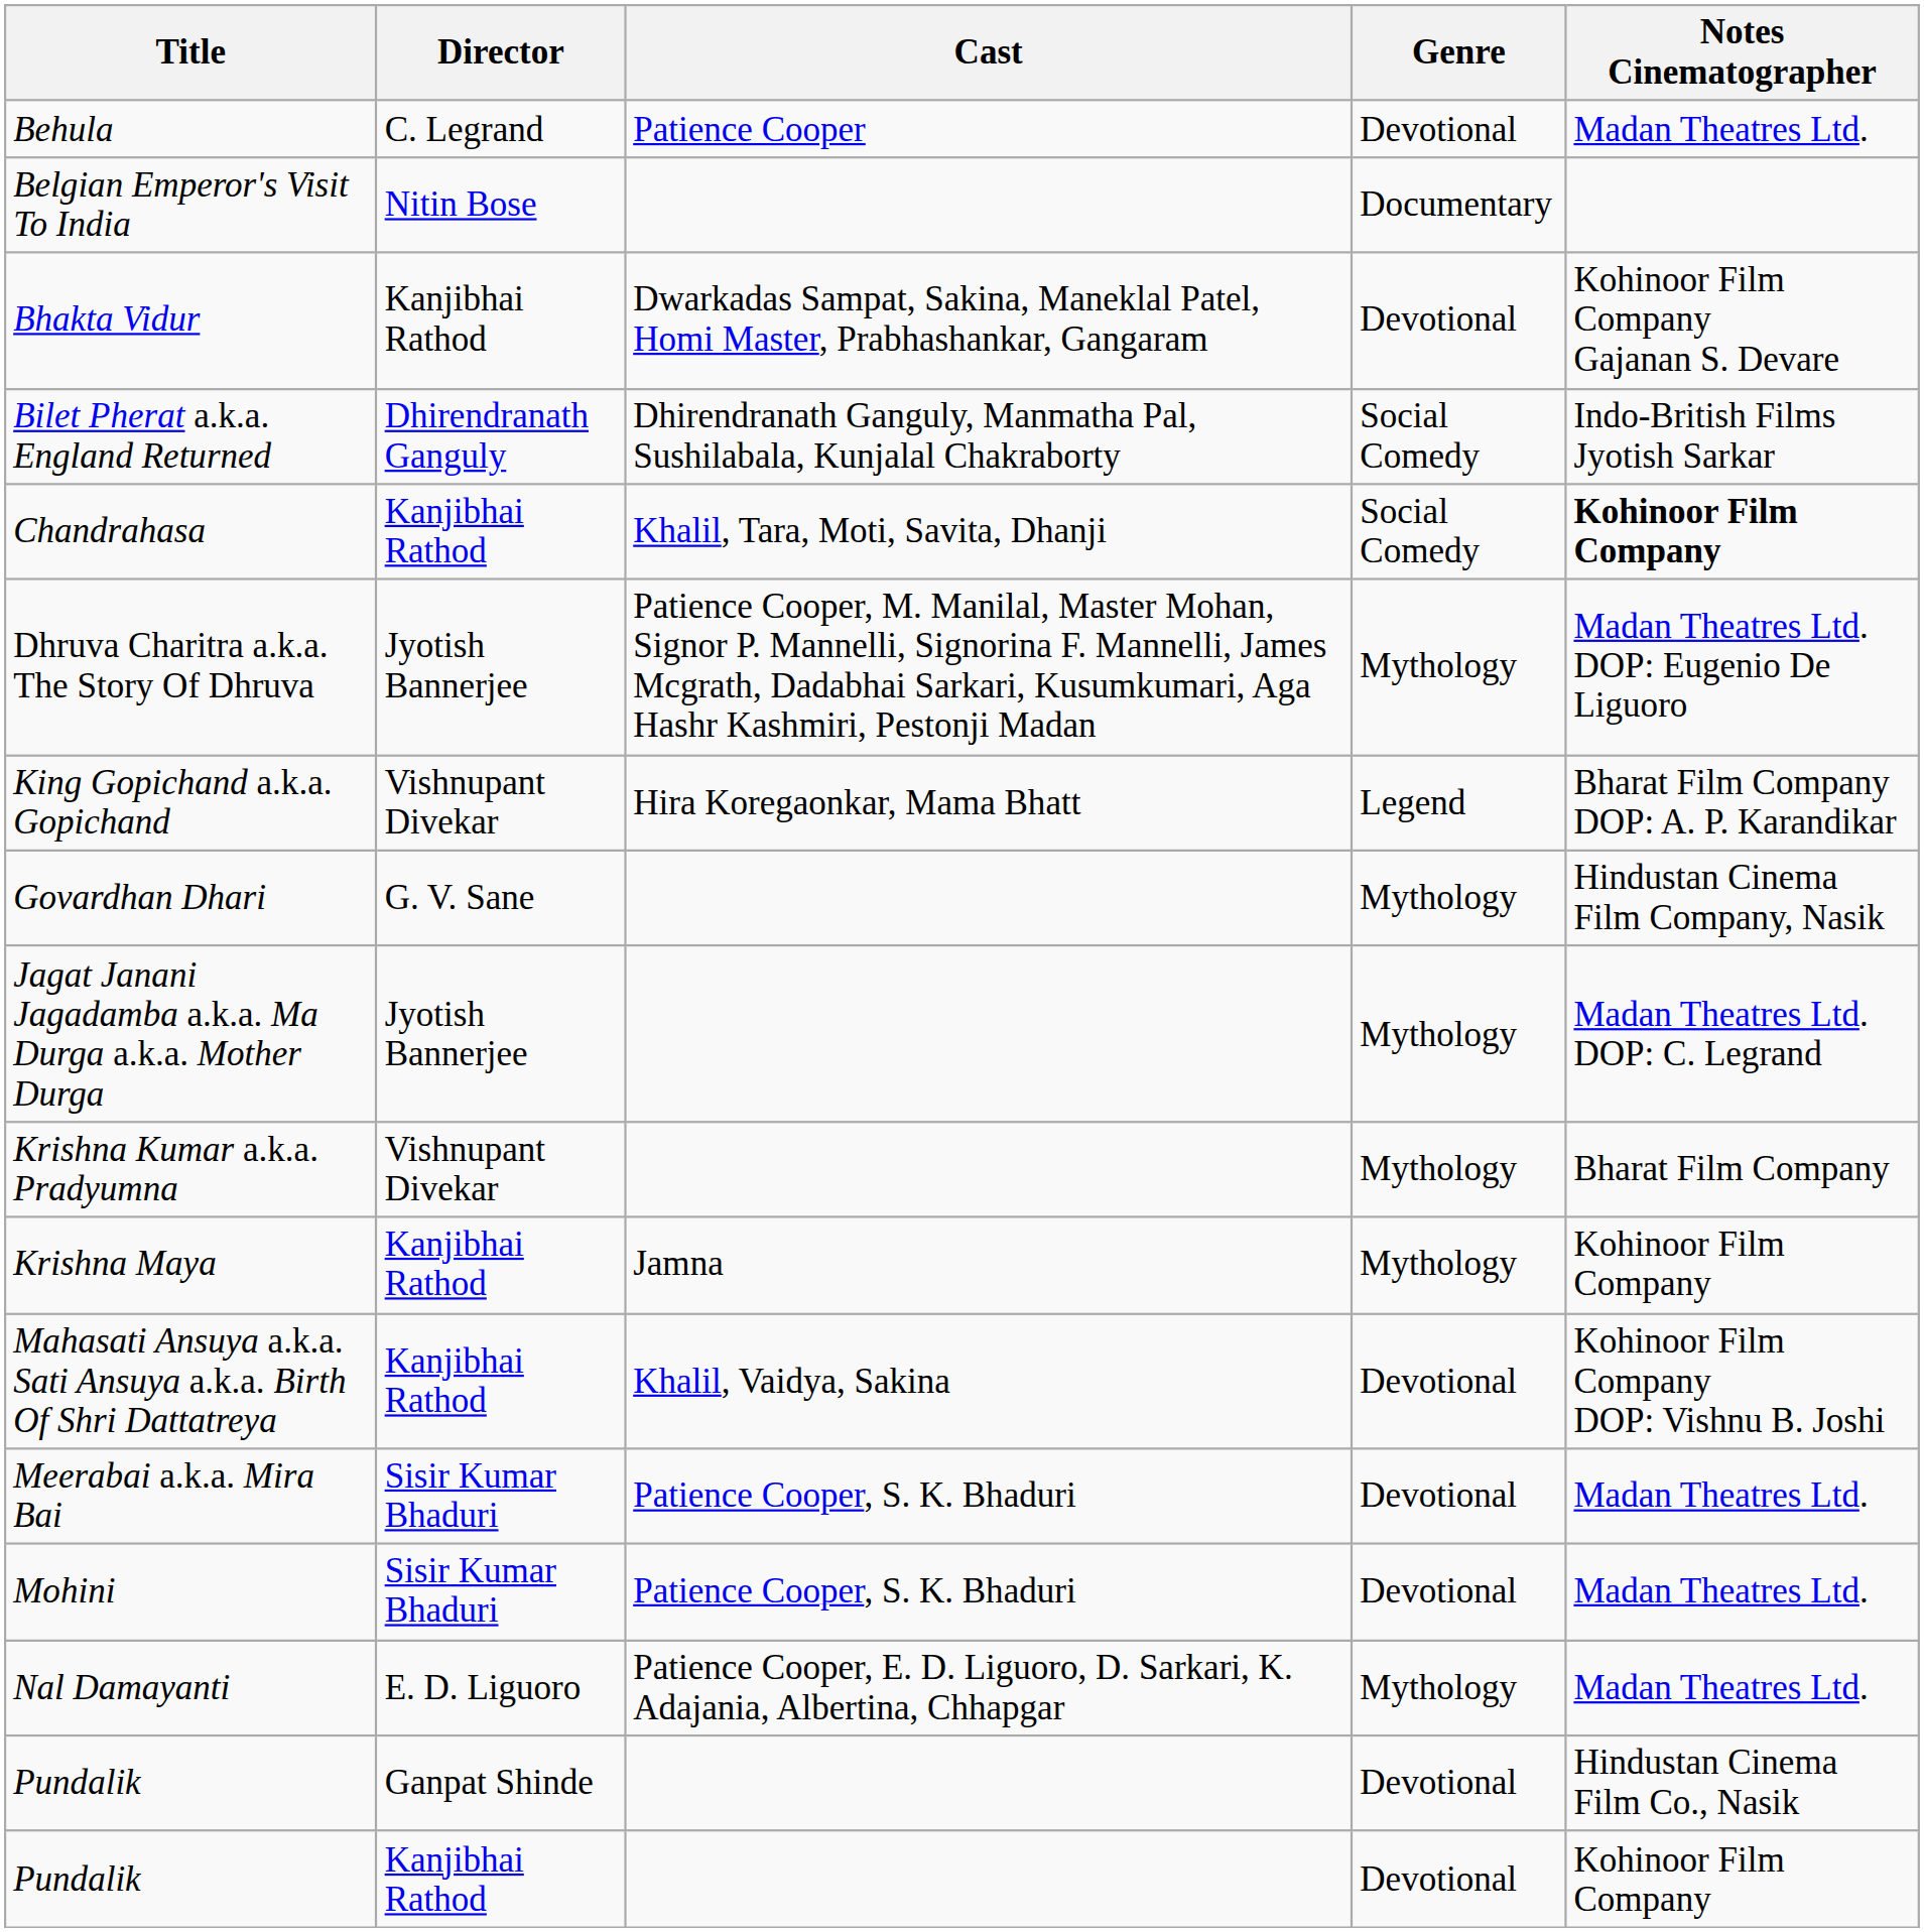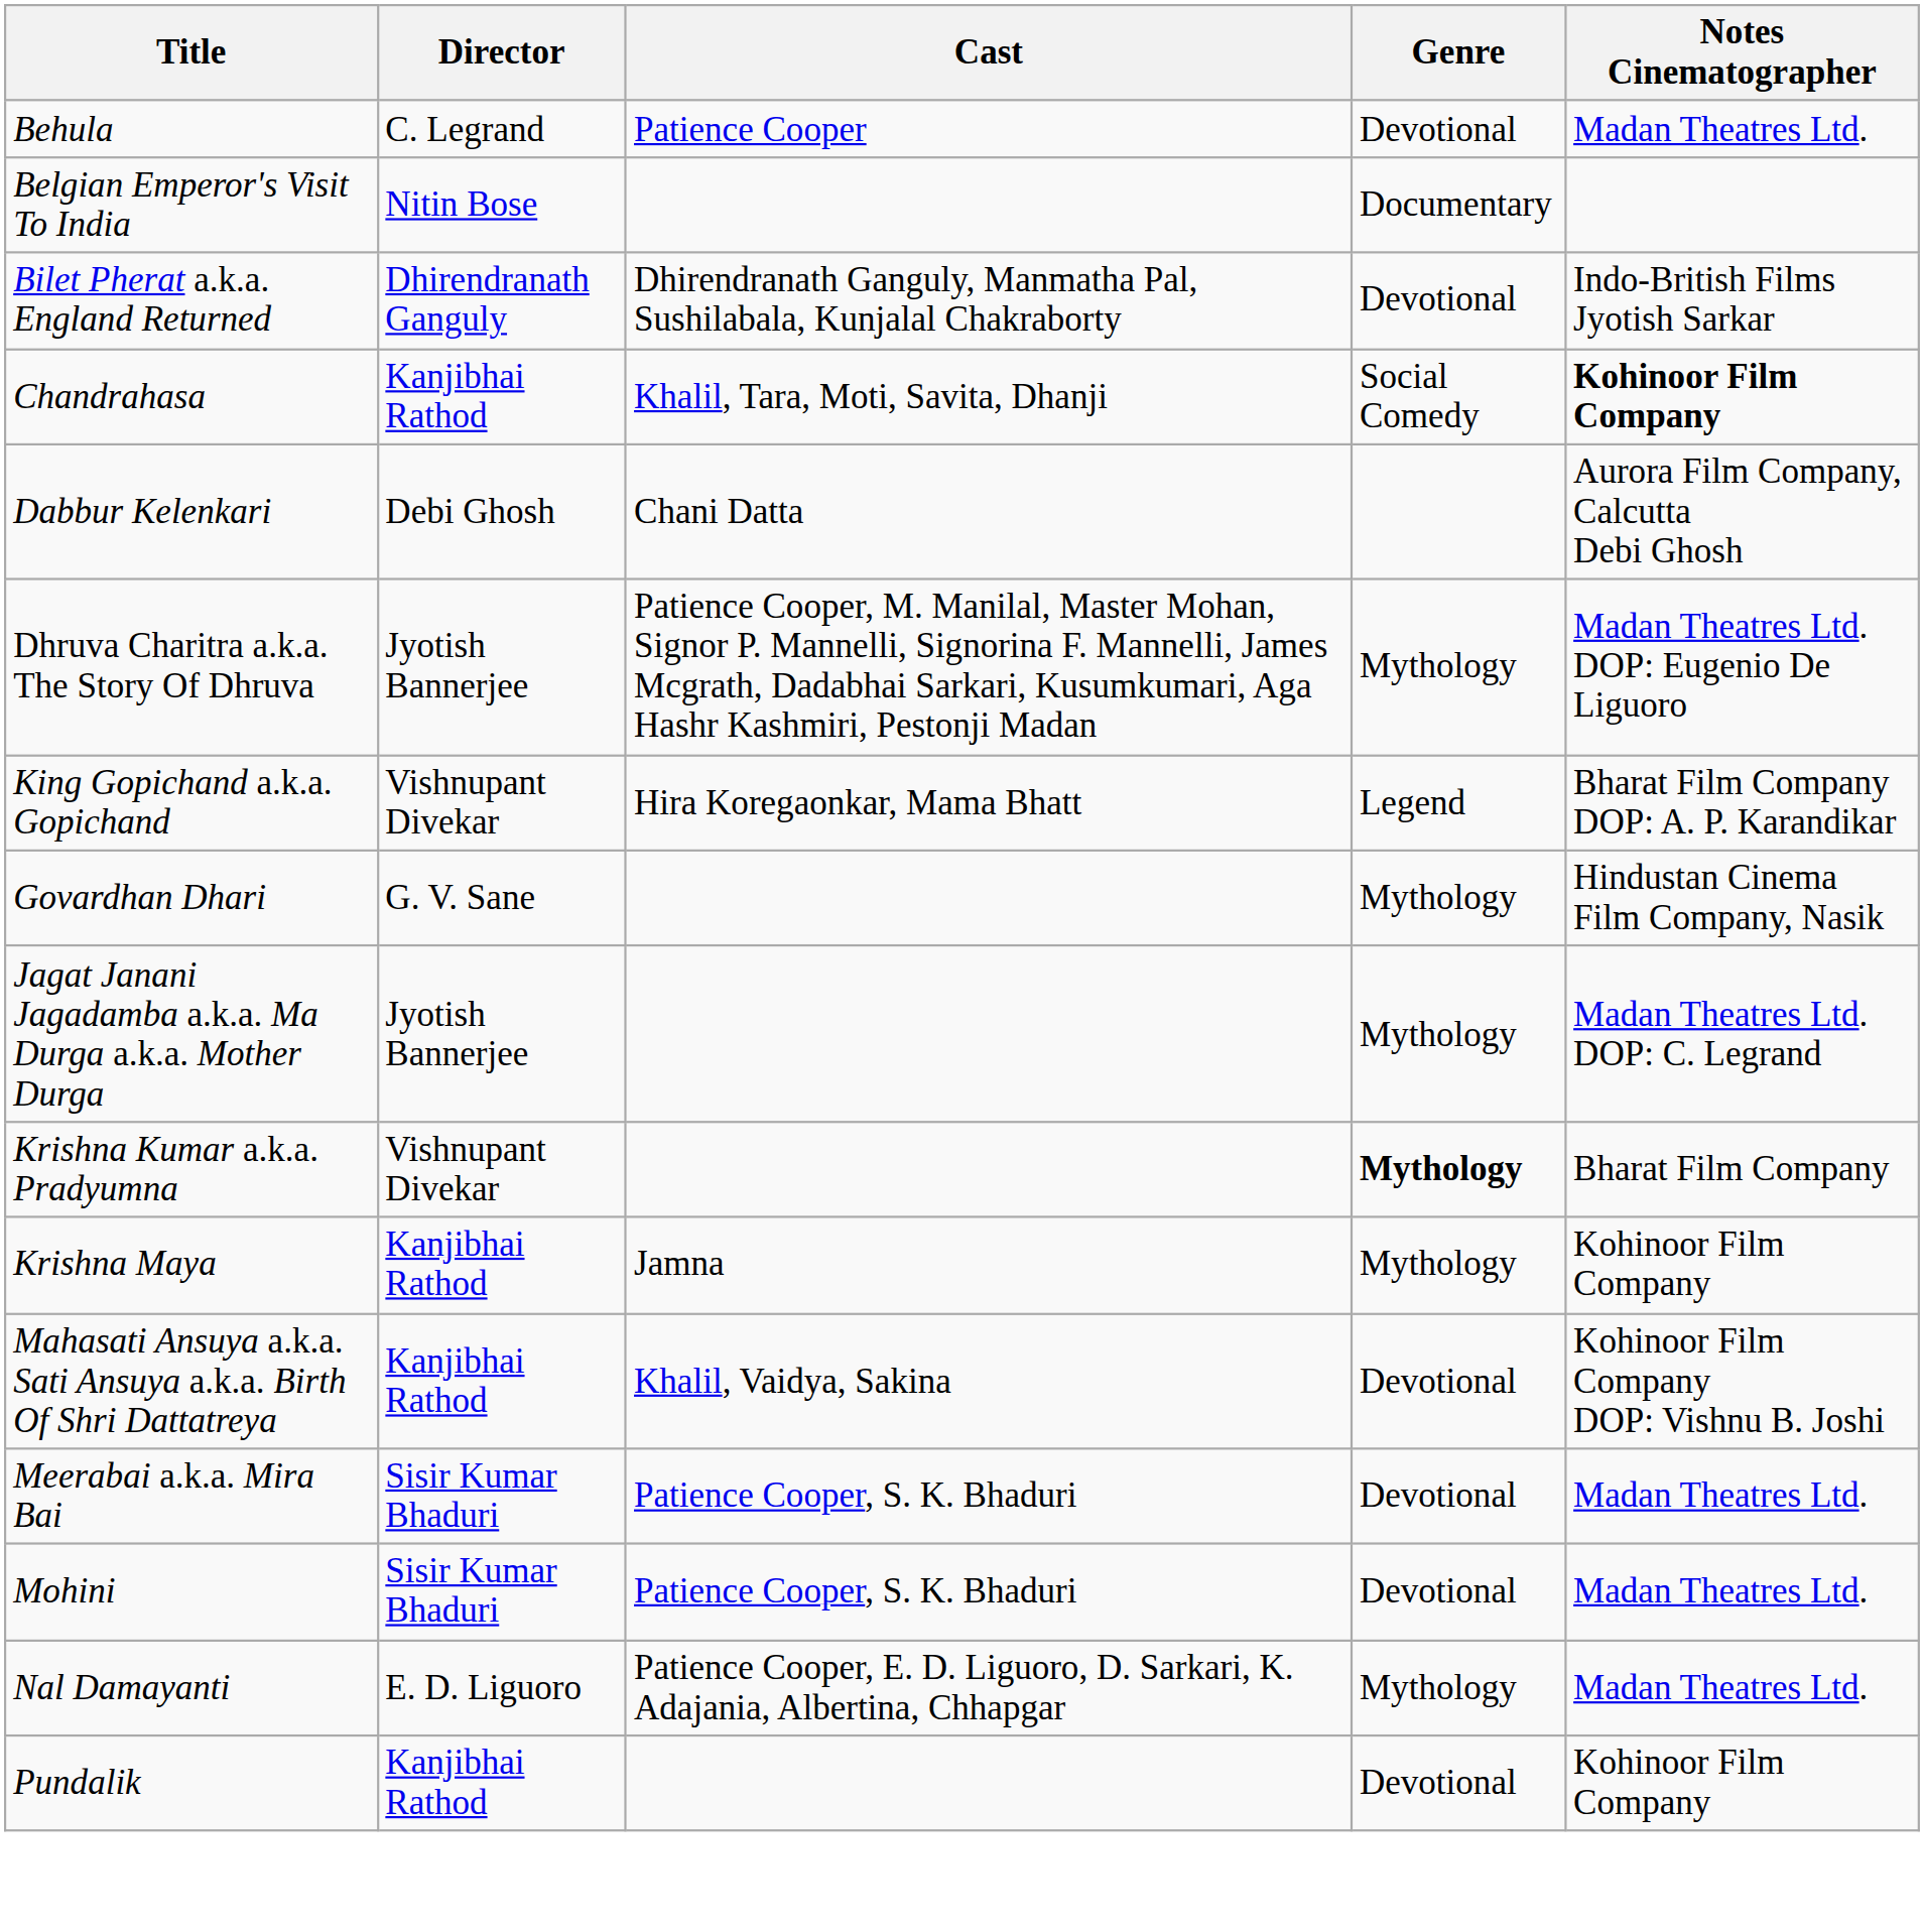 <table class="wikitable">
 <tr>
 <th>Title</th>
 <th>Director</th>
 <th>Cast</th>
 <th>Genre</th>
 <th>Notes<br>Cinematographer</th>
 </tr>
 <tr>
 <td><em>Behula</em></td>
 <td>C. Legrand</td>
 <td><a href='#'>Patience Cooper</a></td>
 <td>Devotional</td>
 <td><a href='#'>Madan Theatres Ltd</a>.</td>
 </tr>
 <tr>
 <td><em>Belgian Emperor's Visit To India</em></td>
 <td><a href='#'>Nitin Bose</a></td>
 <td></td>
 <td>Documentary</td>
 <td></td>
 </tr>
 <tr>
-<td><em><a href='#'>Bhakta Vidur</a></em></td>
-<td>Kanjibhai Rathod</td>
-<td>Dwarkadas Sampat, Sakina, Maneklal Patel, <a href='#'>Homi Master</a>, Prabhashankar, Gangaram</td>
-<td>Devotional</td>
-<td>Kohinoor Film Company<br> Gajanan S. Devare</td>
-</tr>
-<tr>
 <td><em><a href='#'>Bilet Pherat</a></em> a.k.a. <em>England Returned</em></td>
 <td><a href='#'>Dhirendranath Ganguly</a></td>
 <td>Dhirendranath Ganguly, Manmatha Pal, Sushilabala, Kunjalal Chakraborty</td>
-<td>Social Comedy</td>
+<td>Devotional</td>
 <td>Indo-British Films<br>Jyotish Sarkar</td>
 </tr>
 <tr>
 <td><em>Chandrahasa</em></td>
 <td><a href='#'>Kanjibhai Rathod</a></td>
 <td><a href='#'>Khalil</a>, Tara, Moti, Savita, Dhanji</td>
 <td>Social Comedy</td>
 <td><strong>Kohinoor Film Company</strong></td>
+</tr>
+<tr>
+<td><em>Dabbur Kelenkari</em></td>
+<td>Debi Ghosh</td>
+<td>Chani Datta</td>
+<td></td>
+<td>Aurora Film Company, Calcutta<br>Debi Ghosh</td>
 </tr>
 <tr>
 <td>Dhruva Charitra a.k.a. The Story Of Dhruva</td>
 <td>Jyotish Bannerjee</td>
 <td>Patience Cooper, M. Manilal, Master Mohan, Signor P. Mannelli, Signorina F. Mannelli, James Mcgrath, Dadabhai Sarkari, Kusumkumari, Aga Hashr Kashmiri, Pestonji Madan</td>
 <td>Mythology</td>
 <td><a href='#'>Madan Theatres Ltd</a>.<br>DOP: Eugenio De Liguoro</td>
 </tr>
 <tr>
 <td><em>King Gopichand</em> a.k.a. <em>Gopichand</em></td>
 <td>Vishnupant Divekar</td>
 <td>Hira Koregaonkar, Mama Bhatt</td>
 <td>Legend</td>
 <td>Bharat Film Company<br>DOP: A. P. Karandikar</td>
 </tr>
 <tr>
 <td><em>Govardhan Dhari</em></td>
 <td>G. V. Sane</td>
 <td></td>
 <td>Mythology</td>
 <td>Hindustan Cinema Film Company, Nasik</td>
 </tr>
 <tr>
 <td><em>Jagat Janani Jagadamba</em> a.k.a. <em>Ma Durga</em> a.k.a. <em>Mother Durga</em></td>
 <td>Jyotish Bannerjee</td>
 <td></td>
 <td>Mythology</td>
 <td><a href='#'>Madan Theatres Ltd</a>.<br>DOP: C. Legrand</td>
 </tr>
 <tr>
 <td><em>Krishna Kumar</em> a.k.a. <em>Pradyumna</em></td>
 <td>Vishnupant Divekar</td>
 <td></td>
-<td>Mythology</td>
+<td><strong>Mythology</strong></td>
 <td>Bharat Film Company</td>
 </tr>
 <tr>
 <td><em>Krishna Maya</em></td>
 <td><a href='#'>Kanjibhai Rathod</a></td>
 <td>Jamna</td>
 <td>Mythology</td>
 <td>Kohinoor Film Company</td>
 </tr>
 <tr>
 <td><em>Mahasati Ansuya</em> a.k.a. <em>Sati Ansuya</em> a.k.a. <em>Birth Of Shri Dattatreya</em></td>
 <td><a href='#'>Kanjibhai Rathod</a></td>
 <td><a href='#'>Khalil</a>, Vaidya, Sakina</td>
 <td>Devotional</td>
 <td>Kohinoor Film Company<br>DOP: Vishnu B. Joshi</td>
 </tr>
 <tr>
 <td><em>Meerabai</em> a.k.a. <em>Mira Bai</em></td>
 <td><a href='#'>Sisir Kumar Bhaduri</a></td>
 <td><a href='#'>Patience Cooper</a>, S. K. Bhaduri</td>
 <td>Devotional</td>
 <td><a href='#'>Madan Theatres Ltd</a>.</td>
 </tr>
 <tr>
 <td><em>Mohini</em></td>
 <td><a href='#'>Sisir Kumar Bhaduri</a></td>
 <td><a href='#'>Patience Cooper</a>, S. K. Bhaduri</td>
 <td>Devotional</td>
 <td><a href='#'>Madan Theatres Ltd</a>.</td>
 </tr>
 <tr>
 <td><em>Nal Damayanti</em></td>
 <td>E. D. Liguoro</td>
 <td>Patience Cooper, E. D. Liguoro,  D. Sarkari, K. Adajania, Albertina, Chhapgar</td>
 <td>Mythology</td>
 <td><a href='#'>Madan Theatres Ltd</a>.</td>
 </tr>
 <tr>
 <td><em>Pundalik</em></td>
-<td>Ganpat Shinde</td>
-<td></td>
-<td>Devotional</td>
-<td>Hindustan Cinema Film Co., Nasik</td>
-</tr>
-<tr>
-<td><em>Pundalik</em></td>
 <td><a href='#'>Kanjibhai Rathod</a></td>
 <td></td>
 <td>Devotional</td>
 <td>Kohinoor Film Company</td>
 </tr>
 </table>
